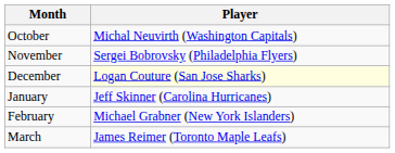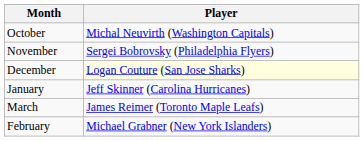 <table class="wikitable" style="width: 30em;">
 <tr align="center">
 <th>Month</th>
 <th>Player</th>
 </tr>
 <tr>
 <td>October</td>
 <td><a href='#'>Michal Neuvirth</a> (<a href='#'>Washington Capitals</a>)</td>
 </tr>
 <tr>
 <td>November</td>
 <td><a href='#'>Sergei Bobrovsky</a> (<a href='#'>Philadelphia Flyers</a>)</td>
 </tr>
 <tr>
 <td>December</td>
 <td style="background: lightyellow;"><a href='#'>Logan Couture</a> (<a href='#'>San Jose Sharks</a>)</td>
 </tr>
 <tr>
 <td>January</td>
 <td><a href='#'>Jeff Skinner</a> (<a href='#'>Carolina Hurricanes</a>)</td>
 </tr>
 <tr>
+<td>March</td>
+<td><a href='#'>James Reimer</a> (<a href='#'>Toronto Maple Leafs</a>)</td>
+</tr>
+<tr>
 <td>February</td>
 <td><a href='#'>Michael Grabner</a> (<a href='#'>New York Islanders</a>)</td>
 </tr>
-<tr>
-<td>March</td>
-<td><a href='#'>James Reimer</a> (<a href='#'>Toronto Maple Leafs</a>)</td>
-</tr>
 </table>
